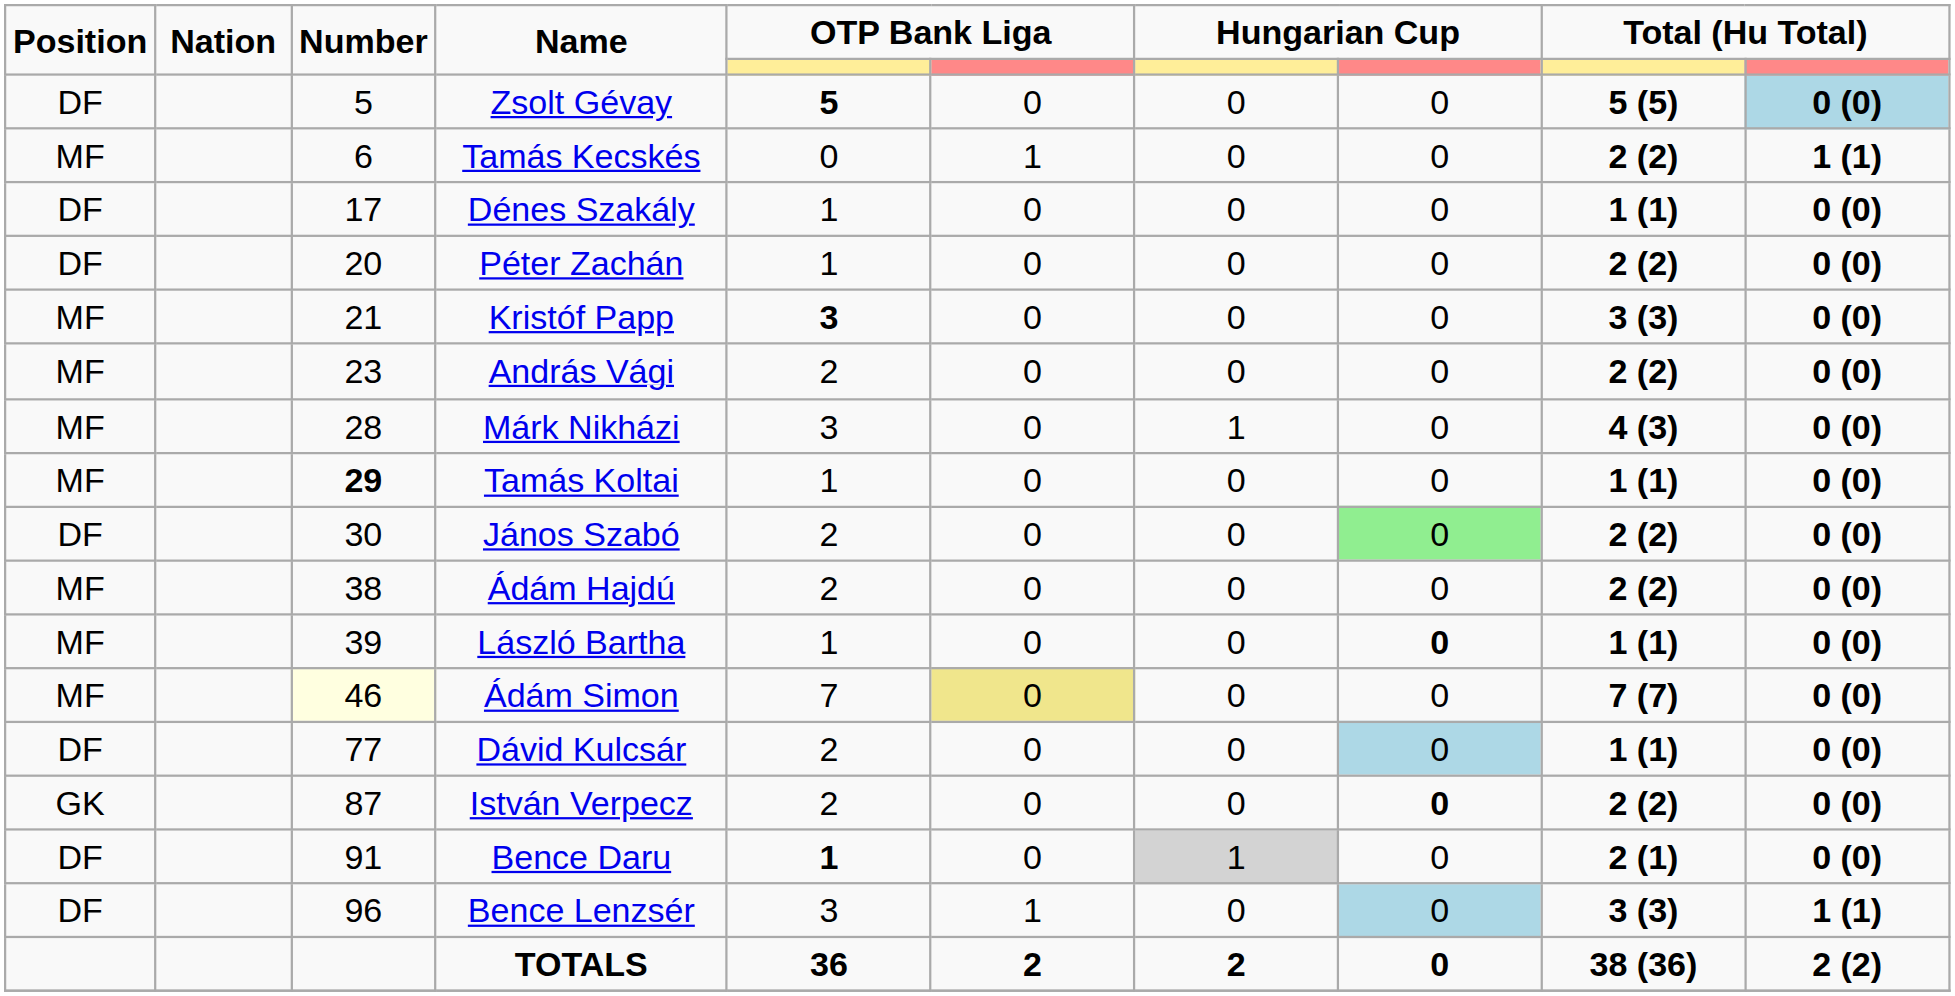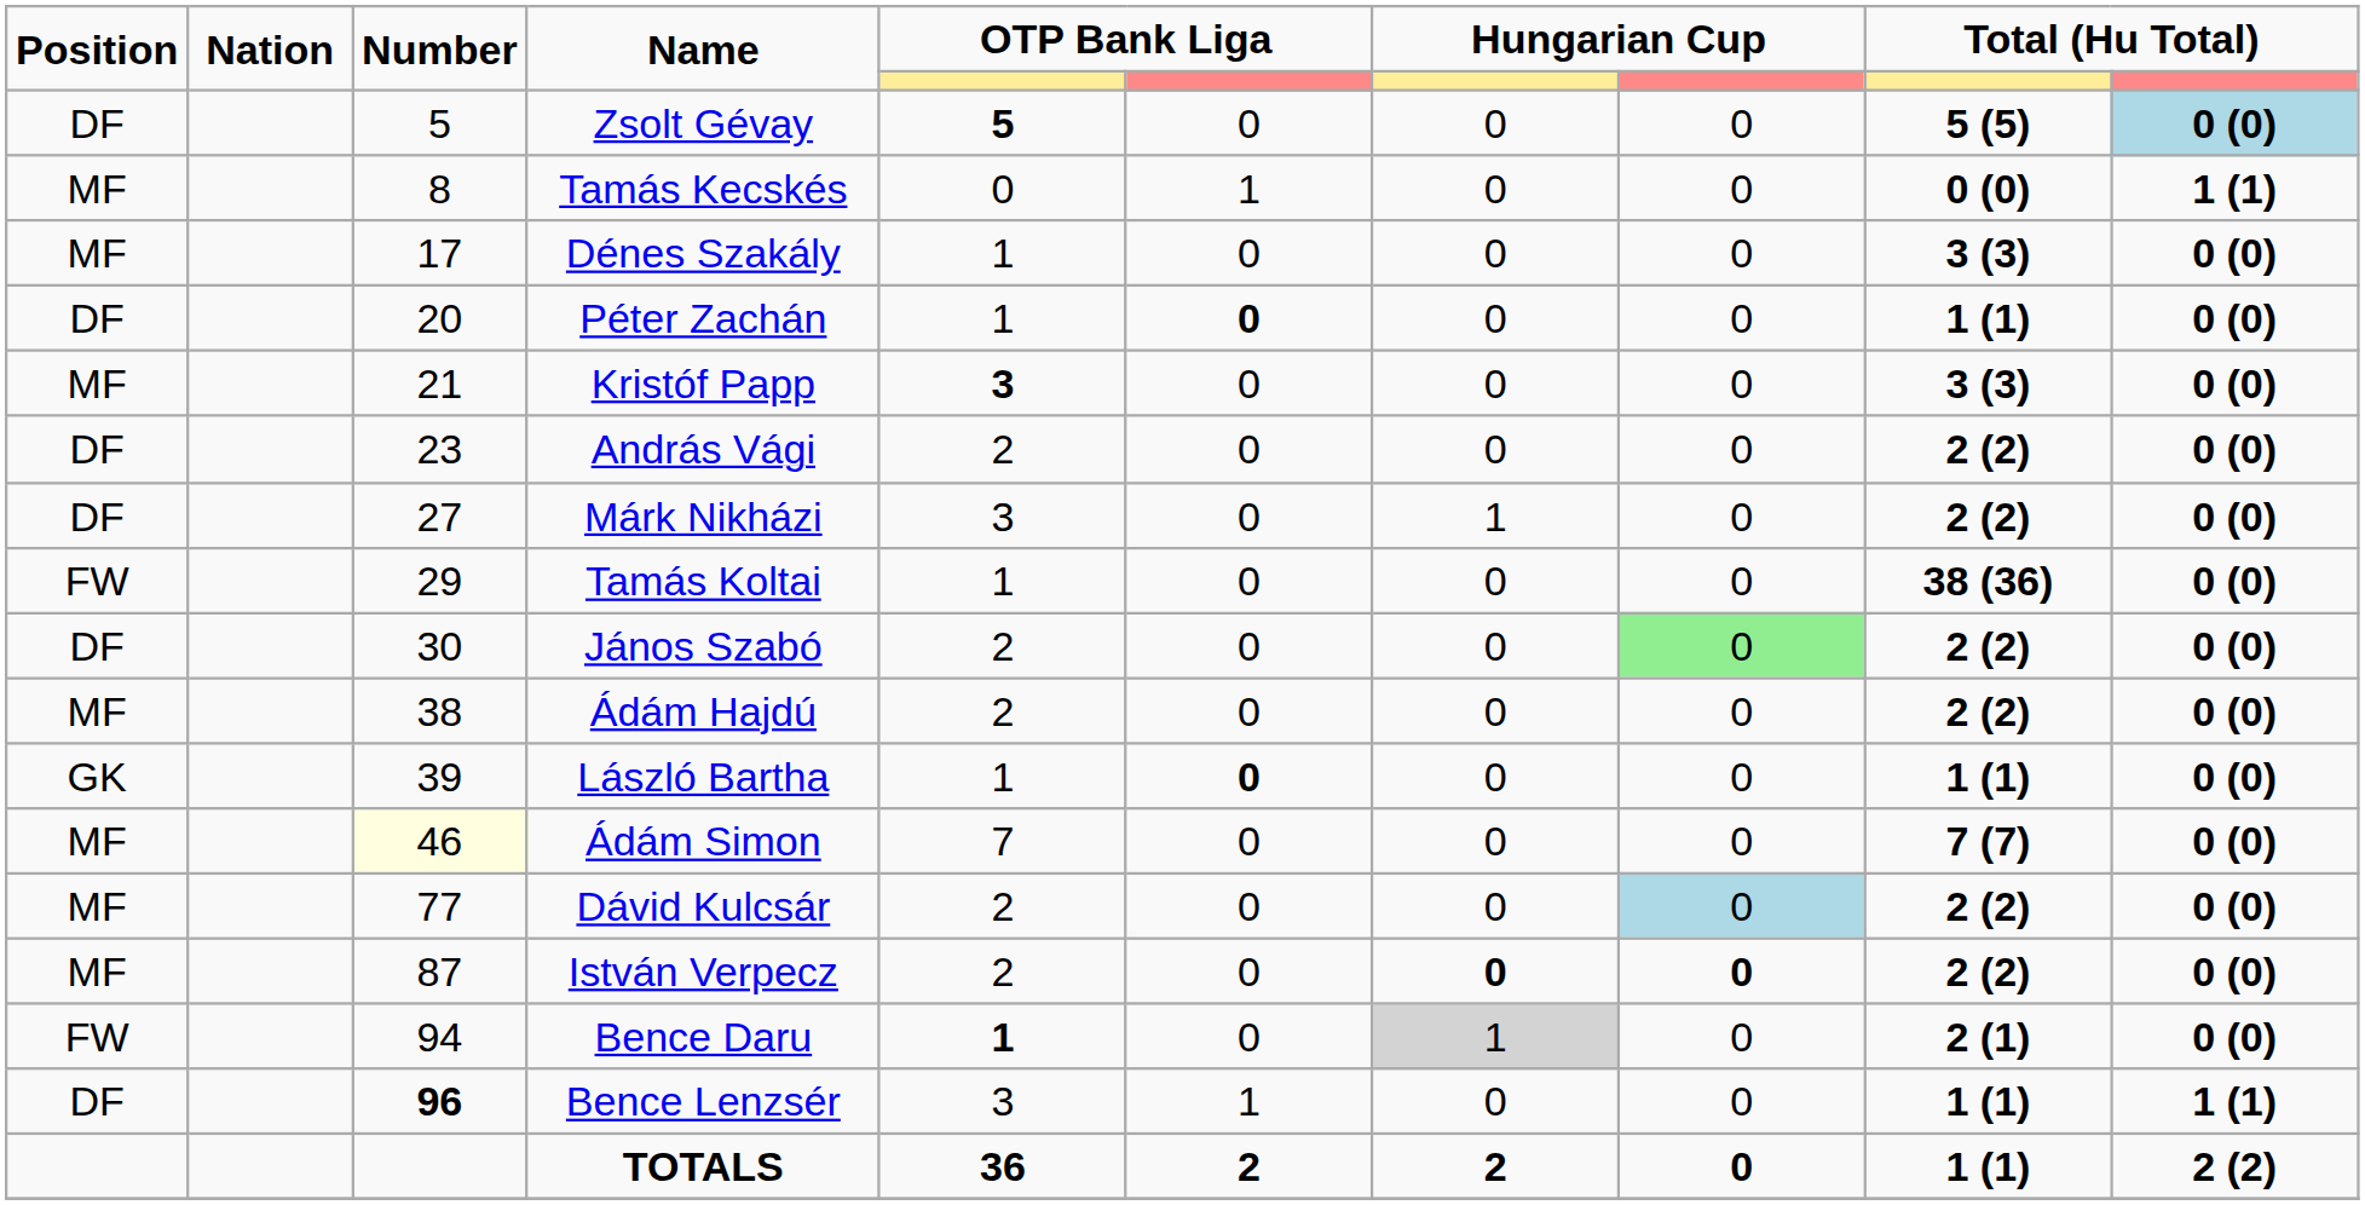 <table class="wikitable" style="font-size: 95%; text-align: center;">
 <tr>
 <td rowspan="2" width="5%" align="center"><strong>Position</strong></td>
 <td rowspan="2" width="7%" align="center"><strong>Nation</strong></td>
 <td rowspan="2" width="5%" align="center"><strong>Number</strong></td>
 <td rowspan="2" width="15%" align="center"><strong>Name</strong></td>
 <td colspan="2" align="center"><strong>OTP Bank Liga</strong></td>
 <td colspan="2" align="center"><strong>Hungarian Cup</strong></td>
 <td colspan="2" align="center"><strong>Total (Hu Total)</strong></td>
 </tr>
 <tr>
 <th width=60 style="background: #FFEE99"></th>
 <th width=60 style="background: #FF8888"></th>
 <th width=60 style="background: #FFEE99"></th>
 <th width=60 style="background: #FF8888"></th>
 <th width=60 style="background: #FFEE99"></th>
 <th width=60 style="background: #FF8888"></th>
 </tr>
 <tr>
 <td>DF</td>
 <td></td>
 <td>5</td>
 <td><a href='#'>Zsolt Gévay</a></td>
 <td><strong>5</strong></td>
 <td>0</td>
 <td>0</td>
 <td>0</td>
 <td><strong>5 (5)</strong></td>
 <td style="background: lightblue;"><strong>0 (0)</strong></td>
 </tr>
 <tr>
 <td>MF</td>
 <td></td>
-<td>6</td>
+<td>8</td>
 <td><a href='#'>Tamás Kecskés</a></td>
 <td>0</td>
 <td>1</td>
 <td>0</td>
 <td>0</td>
-<td><strong>2 (2)</strong></td>
+<td><strong>0 (0)</strong></td>
 <td><strong>1 (1)</strong></td>
 </tr>
 <tr>
-<td>DF</td>
+<td>MF</td>
 <td></td>
 <td>17</td>
 <td><a href='#'>Dénes Szakály</a></td>
 <td>1</td>
 <td>0</td>
 <td>0</td>
 <td>0</td>
-<td><strong>1 (1)</strong></td>
+<td><strong>3 (3)</strong></td>
 <td><strong>0 (0)</strong></td>
 </tr>
 <tr>
 <td>DF</td>
 <td></td>
 <td>20</td>
 <td><a href='#'>Péter Zachán</a></td>
 <td>1</td>
+<td><strong>0</strong></td>
 <td>0</td>
 <td>0</td>
-<td>0</td>
-<td><strong>2 (2)</strong></td>
+<td><strong>1 (1)</strong></td>
 <td><strong>0 (0)</strong></td>
 </tr>
 <tr>
 <td>MF</td>
 <td></td>
 <td>21</td>
 <td><a href='#'>Kristóf Papp</a></td>
 <td><strong>3</strong></td>
 <td>0</td>
 <td>0</td>
 <td>0</td>
 <td><strong>3 (3)</strong></td>
 <td><strong>0 (0)</strong></td>
 </tr>
 <tr>
-<td>MF</td>
+<td>DF</td>
 <td></td>
 <td>23</td>
 <td><a href='#'>András Vági</a></td>
 <td>2</td>
 <td>0</td>
 <td>0</td>
 <td>0</td>
 <td><strong>2 (2)</strong></td>
 <td><strong>0 (0)</strong></td>
 </tr>
 <tr>
-<td>MF</td>
+<td>DF</td>
 <td></td>
-<td>28</td>
+<td>27</td>
 <td><a href='#'>Márk Nikházi</a></td>
 <td>3</td>
 <td>0</td>
 <td>1</td>
 <td>0</td>
-<td><strong>4 (3)</strong></td>
+<td><strong>2 (2)</strong></td>
 <td><strong>0 (0)</strong></td>
 </tr>
 <tr>
-<td>MF</td>
+<td>FW</td>
 <td></td>
-<td><strong>29</strong></td>
+<td>29</td>
 <td><a href='#'>Tamás Koltai</a></td>
 <td>1</td>
 <td>0</td>
 <td>0</td>
 <td>0</td>
-<td><strong>1 (1)</strong></td>
+<td><strong>38 (36)</strong></td>
 <td><strong>0 (0)</strong></td>
 </tr>
 <tr>
 <td>DF</td>
 <td></td>
 <td>30</td>
 <td><a href='#'>János Szabó</a></td>
 <td>2</td>
 <td>0</td>
 <td>0</td>
 <td style="background: lightgreen;">0</td>
 <td><strong>2 (2)</strong></td>
 <td><strong>0 (0)</strong></td>
 </tr>
 <tr>
 <td>MF</td>
 <td></td>
 <td>38</td>
 <td><a href='#'>Ádám Hajdú</a></td>
 <td>2</td>
 <td>0</td>
 <td>0</td>
 <td>0</td>
 <td><strong>2 (2)</strong></td>
 <td><strong>0 (0)</strong></td>
 </tr>
 <tr>
-<td>MF</td>
+<td>GK</td>
 <td></td>
 <td>39</td>
 <td><a href='#'>László Bartha</a></td>
 <td>1</td>
+<td><strong>0</strong></td>
 <td>0</td>
 <td>0</td>
-<td><strong>0</strong></td>
 <td><strong>1 (1)</strong></td>
 <td><strong>0 (0)</strong></td>
 </tr>
 <tr>
 <td>MF</td>
 <td></td>
 <td style="background: lightyellow;">46</td>
 <td><a href='#'>Ádám Simon</a></td>
 <td>7</td>
-<td style="background: khaki;">0</td>
+<td>0</td>
 <td>0</td>
 <td>0</td>
 <td><strong>7 (7)</strong></td>
 <td><strong>0 (0)</strong></td>
 </tr>
 <tr>
-<td>DF</td>
+<td>MF</td>
 <td></td>
 <td>77</td>
 <td><a href='#'>Dávid Kulcsár</a></td>
 <td>2</td>
 <td>0</td>
 <td>0</td>
 <td style="background: lightblue;">0</td>
-<td><strong>1 (1)</strong></td>
+<td><strong>2 (2)</strong></td>
 <td><strong>0 (0)</strong></td>
 </tr>
 <tr>
-<td>GK</td>
+<td>MF</td>
 <td></td>
 <td>87</td>
 <td><a href='#'>István Verpecz</a></td>
 <td>2</td>
 <td>0</td>
-<td>0</td>
+<td><strong>0</strong></td>
 <td><strong>0</strong></td>
 <td><strong>2 (2)</strong></td>
 <td><strong>0 (0)</strong></td>
 </tr>
 <tr>
-<td>DF</td>
+<td>FW</td>
 <td></td>
-<td>91</td>
+<td>94</td>
 <td><a href='#'>Bence Daru</a></td>
 <td><strong>1</strong></td>
 <td>0</td>
 <td style="background: lightgrey;">1</td>
 <td>0</td>
 <td><strong>2 (1)</strong></td>
 <td><strong>0 (0)</strong></td>
 </tr>
 <tr>
 <td>DF</td>
 <td></td>
-<td>96</td>
+<td><strong>96</strong></td>
 <td><a href='#'>Bence Lenzsér</a></td>
 <td>3</td>
 <td>1</td>
 <td>0</td>
-<td style="background: lightblue;">0</td>
-<td><strong>3 (3)</strong></td>
+<td>0</td>
+<td><strong>1 (1)</strong></td>
 <td><strong>1 (1)</strong></td>
 </tr>
 <tr>
 <td></td>
 <td></td>
 <td></td>
 <td><strong>TOTALS</strong></td>
 <td><strong>36</strong></td>
 <td><strong>2</strong></td>
 <td><strong>2</strong></td>
 <td><strong>0</strong></td>
-<td><strong>38 (36)</strong></td>
+<td><strong>1 (1)</strong></td>
 <td><strong>2 (2)</strong></td>
 </tr>
 <tr>
 </tr>
 </table>
